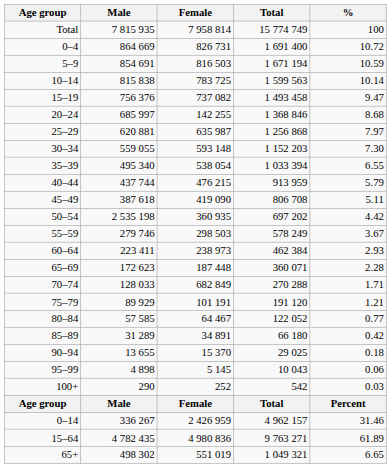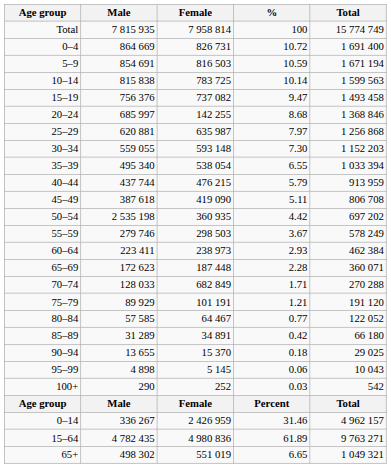 <table class="wikitable">
 <tr>
 <th style="width:80pt;">Age group</th>
 <th style="width:80pt;">Male</th>
 <th style="width:80pt;">Female</th>
+<th style="width:80pt;">%</th>
 <th style="width:80pt;">Total</th>
-<th style="width:80pt;">%</th>
 </tr>
 <tr style="text-align:right;">
 <td>Total</td>
 <td>7 815 935</td>
 <td>7 958 814</td>
+<td>100</td>
 <td>15 774 749</td>
-<td>100</td>
 </tr>
 <tr style="text-align:right;">
 <td>0–4</td>
 <td>864 669</td>
 <td>826 731</td>
+<td>10.72</td>
 <td>1 691 400</td>
-<td>10.72</td>
 </tr>
 <tr style="text-align:right;">
 <td>5–9</td>
 <td>854 691</td>
 <td>816 503</td>
+<td>10.59</td>
 <td>1 671 194</td>
-<td>10.59</td>
 </tr>
 <tr style="text-align:right;">
 <td>10–14</td>
 <td>815 838</td>
 <td>783 725</td>
+<td>10.14</td>
 <td>1 599 563</td>
-<td>10.14</td>
 </tr>
 <tr style="text-align:right;">
 <td>15–19</td>
 <td>756 376</td>
 <td>737 082</td>
+<td>9.47</td>
 <td>1 493 458</td>
-<td>9.47</td>
 </tr>
 <tr style="text-align:right;">
 <td>20–24</td>
 <td>685 997</td>
 <td>142 255</td>
+<td>8.68</td>
 <td>1 368 846</td>
-<td>8.68</td>
 </tr>
 <tr style="text-align:right;">
 <td>25–29</td>
 <td>620 881</td>
 <td>635 987</td>
+<td>7.97</td>
 <td>1 256 868</td>
-<td>7.97</td>
 </tr>
 <tr style="text-align:right;">
 <td>30–34</td>
 <td>559 055</td>
 <td>593 148</td>
+<td>7.30</td>
 <td>1 152 203</td>
-<td>7.30</td>
 </tr>
 <tr style="text-align:right;">
 <td>35–39</td>
 <td>495 340</td>
 <td>538 054</td>
+<td>6.55</td>
 <td>1 033 394</td>
-<td>6.55</td>
 </tr>
 <tr style="text-align:right;">
 <td>40–44</td>
 <td>437 744</td>
 <td>476 215</td>
+<td>5.79</td>
 <td>913 959</td>
-<td>5.79</td>
 </tr>
 <tr style="text-align:right;">
 <td>45–49</td>
 <td>387 618</td>
 <td>419 090</td>
+<td>5.11</td>
 <td>806 708</td>
-<td>5.11</td>
 </tr>
 <tr style="text-align:right;">
 <td>50–54</td>
 <td>2 535 198</td>
 <td>360 935</td>
+<td>4.42</td>
 <td>697 202</td>
-<td>4.42</td>
 </tr>
 <tr style="text-align:right;">
 <td>55–59</td>
 <td>279 746</td>
 <td>298 503</td>
+<td>3.67</td>
 <td>578 249</td>
-<td>3.67</td>
 </tr>
 <tr style="text-align:right;">
 <td>60–64</td>
 <td>223 411</td>
 <td>238 973</td>
+<td>2.93</td>
 <td>462 384</td>
-<td>2.93</td>
 </tr>
 <tr style="text-align:right;">
 <td>65–69</td>
 <td>172 623</td>
 <td>187 448</td>
+<td>2.28</td>
 <td>360 071</td>
-<td>2.28</td>
 </tr>
 <tr style="text-align:right;">
 <td>70–74</td>
 <td>128 033</td>
 <td>682 849</td>
+<td>1.71</td>
 <td>270 288</td>
-<td>1.71</td>
 </tr>
 <tr style="text-align:right;">
 <td>75–79</td>
 <td>89 929</td>
 <td>101 191</td>
+<td>1.21</td>
 <td>191 120</td>
-<td>1.21</td>
 </tr>
 <tr style="text-align:right;">
 <td>80–84</td>
 <td>57 585</td>
 <td>64 467</td>
+<td>0.77</td>
 <td>122 052</td>
-<td>0.77</td>
 </tr>
 <tr style="text-align:right;">
 <td>85–89</td>
 <td>31 289</td>
 <td>34 891</td>
+<td>0.42</td>
 <td>66 180</td>
-<td>0.42</td>
 </tr>
 <tr style="text-align:right;">
 <td>90–94</td>
 <td>13 655</td>
 <td>15 370</td>
+<td>0.18</td>
 <td>29 025</td>
-<td>0.18</td>
 </tr>
 <tr style="text-align:right;">
 <td>95–99</td>
 <td>4 898</td>
 <td>5 145</td>
+<td>0.06</td>
 <td>10 043</td>
-<td>0.06</td>
 </tr>
 <tr style="text-align:right;">
 <td>100+</td>
 <td>290</td>
 <td>252</td>
+<td>0.03</td>
 <td>542</td>
-<td>0.03</td>
 </tr>
 <tr style="text-align:right;">
 <th style="width:50px;">Age group</th>
 <th style="width:80pt;">Male</th>
 <th style="width:80px;">Female</th>
+<th style="width:50px;">Percent</th>
 <th style="width:80px;">Total</th>
-<th style="width:50px;">Percent</th>
 </tr>
 <tr style="text-align:right;">
 <td>0–14</td>
 <td>336 267</td>
 <td>2 426 959</td>
+<td>31.46</td>
 <td>4 962 157</td>
-<td>31.46</td>
 </tr>
 <tr style="text-align:right;">
 <td>15–64</td>
 <td>4 782 435</td>
 <td>4 980 836</td>
+<td>61.89</td>
 <td>9 763 271</td>
-<td>61.89</td>
 </tr>
 <tr style="text-align:right;">
 <td>65+</td>
 <td>498 302</td>
 <td>551 019</td>
+<td>6.65</td>
 <td>1 049 321</td>
-<td>6.65</td>
 </tr>
 </table>
